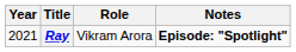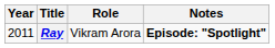 <table class="wikitable sortable plainrowheaders">
 <tr style="text-align:center;">
 <th scope="col">Year</th>
 <th scope="col">Title</th>
 <th scope="col">Role</th>
 <th class="unsortable" scope="col">Notes</th>
 </tr>
 <tr>
-<td style="text-align:center;">2021</td>
+<td style="text-align:center;">2011</td>
 <th scope="row"><em><a href='#'>Ray</a></em></th>
 <td>Vikram Arora</td>
 <td><strong>Episode: "Spotlight"</strong></td>
 </tr>
 </table>
